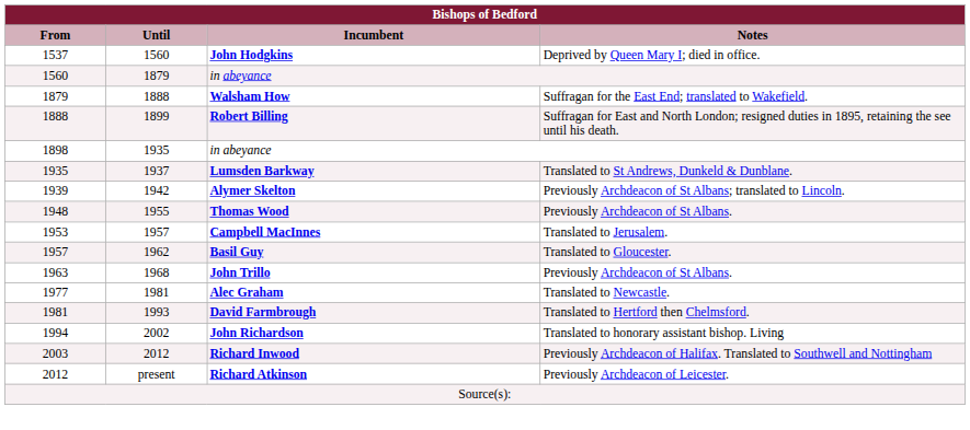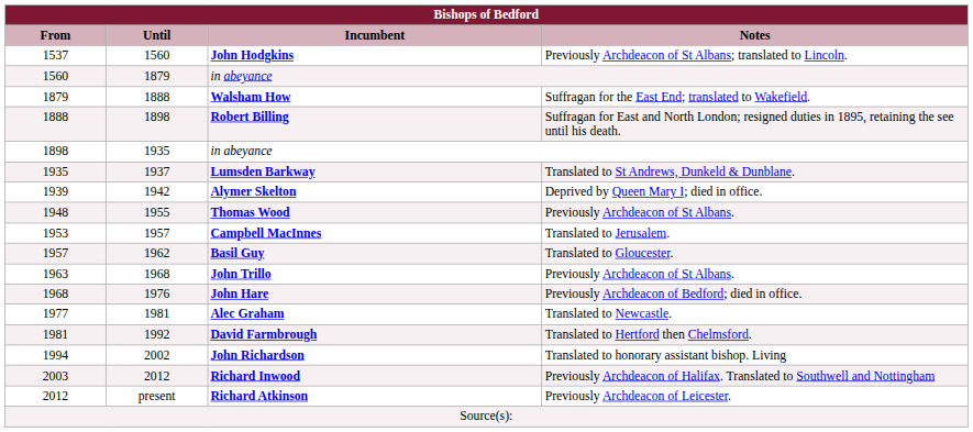 <table class="wikitable" style="width:95%;" border="1" cellpadding="2">
 <tr>
 <th colspan="4" style="background-color: #7F1734; color: white;">Bishops of Bedford</th>
 </tr>
 <tr>
 <th style="background-color: #D4B1BB; width: 10%;">From</th>
 <th style="background-color: #D4B1BB; width: 10%;">Until</th>
 <th style="background-color: #D4B1BB; width: 33%;">Incumbent</th>
 <th style="background-color: #D4B1BB; width: 42%;">Notes</th>
 </tr>
 <tr valign="top" style="background-color: white;">
 <td style="text-align: center;">1537</td>
 <td style="text-align: center;">1560</td>
 <td><strong><a href='#'>John Hodgkins</a></strong></td>
-<td>Deprived by <a href='#'>Queen Mary I</a>; died in office.</td>
+<td>Previously <a href='#'>Archdeacon of St Albans</a>; translated to <a href='#'>Lincoln</a>.</td>
 </tr>
 <tr valign="top" style="background-color: #F7F0F2;">
 <td style="text-align: center;">1560</td>
 <td style="text-align: center;">1879</td>
 <td colspan="2"><em>in <a href='#'>abeyance</a></em></td>
 </tr>
 <tr valign="top" style="background-color: white;">
 <td style="text-align: center;">1879</td>
 <td style="text-align: center;">1888</td>
 <td><strong><a href='#'>Walsham How</a></strong></td>
 <td>Suffragan for the <a href='#'>East End</a>; <a href='#'>translated</a> to <a href='#'>Wakefield</a>.</td>
 </tr>
 <tr valign="top" style="background-color: #F7F0F2;">
 <td style="text-align: center;">1888</td>
-<td style="text-align: center;">1899</td>
+<td style="text-align: center;">1898</td>
 <td><strong><a href='#'>Robert Billing</a></strong></td>
 <td>Suffragan for East and North London; resigned duties in 1895, retaining the see until his death.</td>
 </tr>
 <tr valign="top" style="background-color: white;">
 <td style="text-align: center;">1898</td>
 <td style="text-align: center;">1935</td>
 <td colspan="2"><em>in abeyance</em></td>
 </tr>
 <tr valign="top" style="background-color: #F7F0F2;">
 <td style="text-align: center;">1935</td>
 <td style="text-align: center;">1937</td>
 <td><strong><a href='#'>Lumsden Barkway</a></strong></td>
 <td>Translated to <a href='#'>St Andrews, Dunkeld & Dunblane</a>.</td>
 </tr>
 <tr valign="top" style="background-color: white;">
 <td style="text-align: center;">1939</td>
 <td style="text-align: center;">1942</td>
 <td><strong><a href='#'>Alymer Skelton</a></strong></td>
-<td>Previously <a href='#'>Archdeacon of St Albans</a>; translated to <a href='#'>Lincoln</a>.</td>
+<td>Deprived by <a href='#'>Queen Mary I</a>; died in office.</td>
 </tr>
 <tr valign="top" style="background-color: #F7F0F2;">
 <td style="text-align: center;">1948</td>
 <td style="text-align: center;">1955</td>
 <td><strong><a href='#'>Thomas Wood</a></strong></td>
 <td>Previously <a href='#'>Archdeacon of St Albans</a>.</td>
 </tr>
 <tr valign="top" style="background-color: white;">
 <td style="text-align: center;">1953</td>
 <td style="text-align: center;">1957</td>
 <td><strong><a href='#'>Campbell MacInnes</a></strong></td>
 <td>Translated to <a href='#'>Jerusalem</a>.</td>
 </tr>
 <tr valign="top" style="background-color: #F7F0F2;">
 <td style="text-align: center;">1957</td>
 <td style="text-align: center;">1962</td>
 <td><strong><a href='#'>Basil Guy</a></strong></td>
 <td>Translated to <a href='#'>Gloucester</a>.</td>
 </tr>
 <tr valign="top" style="background-color: white;">
 <td style="text-align: center;">1963</td>
 <td style="text-align: center;">1968</td>
 <td><strong><a href='#'>John Trillo</a></strong></td>
 <td>Previously <a href='#'>Archdeacon of St Albans</a>.</td>
 </tr>
+<tr valign="top" style="background-color: #F7F0F2;">
+<td style="text-align: center;">1968</td>
+<td style="text-align: center;">1976</td>
+<td><strong><a href='#'>John Hare</a></strong></td>
+<td>Previously <a href='#'>Archdeacon of Bedford</a>; died in office.</td>
+</tr>
 <tr valign="top" style="background-color: white;">
 <td style="text-align: center;">1977</td>
 <td style="text-align: center;">1981</td>
 <td><strong><a href='#'>Alec Graham</a></strong></td>
 <td>Translated to <a href='#'>Newcastle</a>.</td>
 </tr>
 <tr valign="top" style="background-color: #F7F0F2;">
 <td style="text-align: center;">1981</td>
-<td style="text-align: center;">1993</td>
+<td style="text-align: center;">1992</td>
 <td><strong><a href='#'>David Farmbrough</a></strong></td>
 <td>Translated to <a href='#'>Hertford</a> then <a href='#'>Chelmsford</a>.</td>
 </tr>
 <tr valign="top" style="background-color: white;">
 <td style="text-align: center;">1994</td>
 <td style="text-align: center;">2002</td>
 <td><strong><a href='#'>John Richardson</a></strong></td>
 <td>Translated to honorary assistant bishop. Living</td>
 </tr>
 <tr valign="top" style="background-color: #F7F0F2;">
 <td style="text-align: center;">2003</td>
 <td style="text-align: center;">2012</td>
 <td><strong><a href='#'>Richard Inwood</a></strong></td>
 <td>Previously <a href='#'>Archdeacon of Halifax</a>. Translated to <a href='#'>Southwell and Nottingham</a></td>
 </tr>
 <tr valign="top" style="background-color: white;">
 <td style="text-align: center;">2012</td>
 <td style="text-align: center;">present</td>
 <td><strong><a href='#'>Richard Atkinson</a></strong> </td>
 <td>Previously <a href='#'>Archdeacon of Leicester</a>.</td>
 </tr>
 <tr valign="top" style="background-color: #F7F0F2;">
 <td align="center" colspan="4">Source(s):</td>
 </tr>
 </table>
